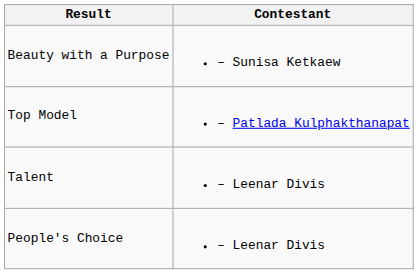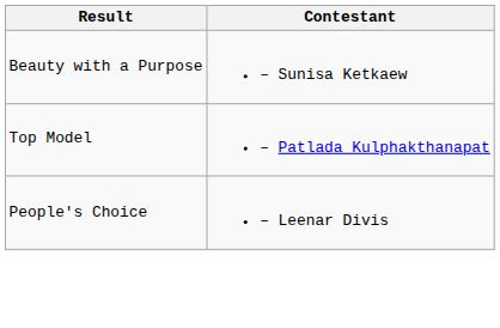 <table class="wikitable sortable" style="font-size: 95%;">
 <tr>
 <th>Result</th>
 <th>Contestant</th>
 </tr>
 <tr>
 <td>Beauty with a Purpose</td>
 <td><br><ul><li> – Sunisa Ketkaew</li></ul></td>
 </tr>
 <tr>
 <td>Top Model</td>
 <td><br><ul><li> – <a href='#'>Patlada Kulphakthanapat</a></li></ul></td>
 </tr>
 <tr>
-<td>Talent</td>
-<td><br><ul><li> – Leenar Divis</li></ul></td>
-</tr>
-<tr>
 <td>People's Choice</td>
 <td><br><ul><li> – Leenar Divis</li></ul></td>
 </tr>
 </table>
